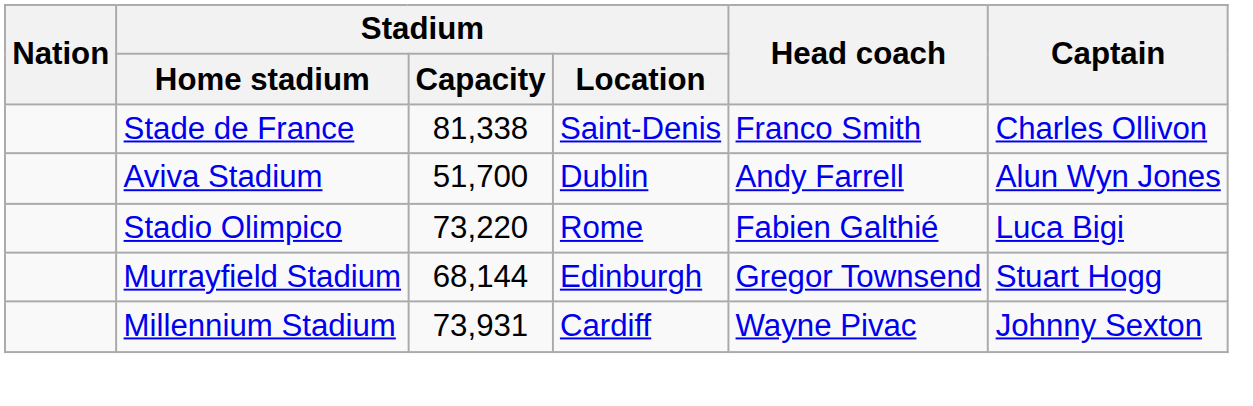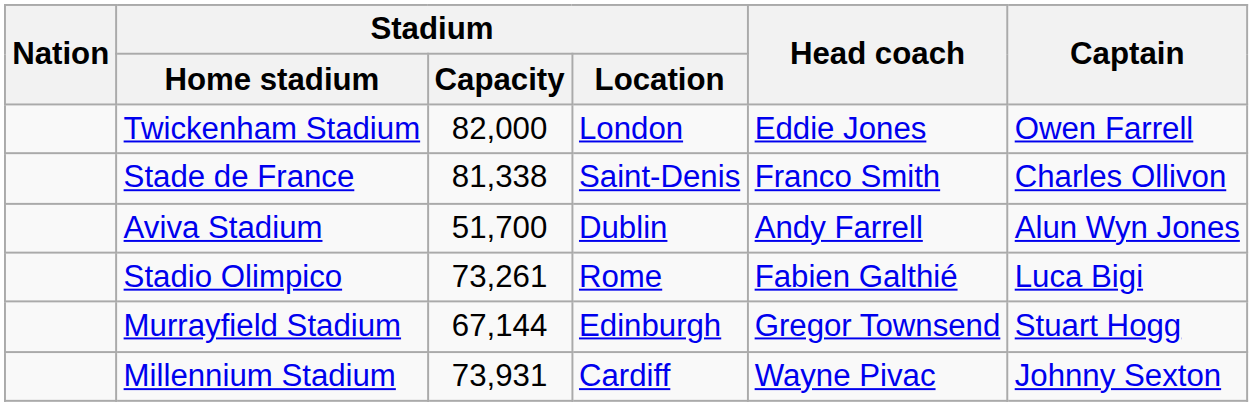 <table class="wikitable">
 <tr>
 <th rowspan="2">Nation</th>
 <th colspan="3">Stadium</th>
 <th rowspan="2">Head coach</th>
 <th rowspan="2">Captain</th>
 </tr>
 <tr>
 <th>Home stadium</th>
 <th>Capacity</th>
 <th>Location</th>
+</tr>
+<tr>
+<td></td>
+<td><a href='#'>Twickenham Stadium</a></td>
+<td align=center>82,000</td>
+<td><a href='#'>London</a></td>
+<td> <a href='#'>Eddie Jones</a></td>
+<td><a href='#'>Owen Farrell</a></td>
 </tr>
 <tr>
 <td></td>
 <td><a href='#'>Stade de France</a></td>
 <td align=center>81,338</td>
 <td><a href='#'>Saint-Denis</a></td>
 <td> <a href='#'>Franco Smith</a></td>
 <td><a href='#'>Charles Ollivon</a></td>
 </tr>
 <tr>
 <td></td>
 <td><a href='#'>Aviva Stadium</a></td>
 <td align=center>51,700</td>
 <td><a href='#'>Dublin</a></td>
 <td> <a href='#'>Andy Farrell</a></td>
 <td><a href='#'>Alun Wyn Jones</a></td>
 </tr>
 <tr>
 <td></td>
 <td><a href='#'>Stadio Olimpico</a></td>
-<td align=center>73,220</td>
+<td align=center>73,261</td>
 <td><a href='#'>Rome</a></td>
 <td> <a href='#'>Fabien Galthié</a></td>
 <td><a href='#'>Luca Bigi</a></td>
 </tr>
 <tr>
 <td></td>
 <td><a href='#'>Murrayfield Stadium</a></td>
-<td align=center>68,144</td>
+<td align=center>67,144</td>
 <td><a href='#'>Edinburgh</a></td>
 <td> <a href='#'>Gregor Townsend</a></td>
 <td><a href='#'>Stuart Hogg</a></td>
 </tr>
 <tr>
 <td></td>
 <td><a href='#'>Millennium Stadium</a></td>
 <td align=center>73,931</td>
 <td><a href='#'>Cardiff</a></td>
 <td> <a href='#'>Wayne Pivac</a></td>
 <td><a href='#'>Johnny Sexton</a></td>
 </tr>
 </table>
